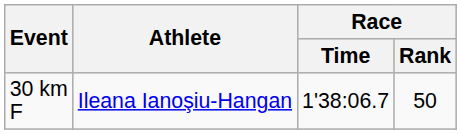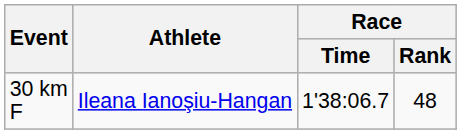 <table class="wikitable" border="1" style="font-size:90%">
 <tr>
 <th rowspan=2>Event</th>
 <th rowspan=2>Athlete</th>
 <th colspan=2>Race</th>
 </tr>
 <tr>
 <th>Time</th>
 <th>Rank</th>
 </tr>
 <tr>
 <td>30 km <br> F</td>
 <td><a href='#'>Ileana Ianoşiu-Hangan</a></td>
 <td align=center>1'38:06.7</td>
-<td align=center>50</td>
+<td align=center>48</td>
 </tr>
 </table>
